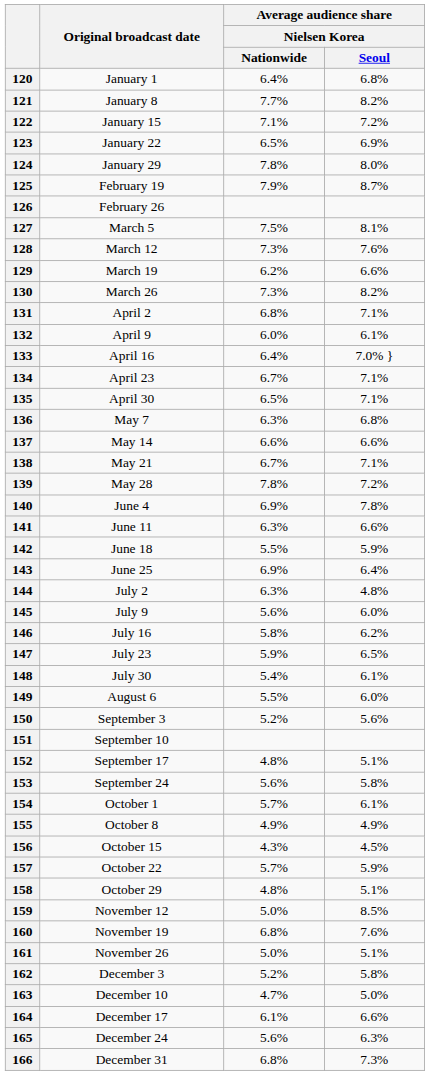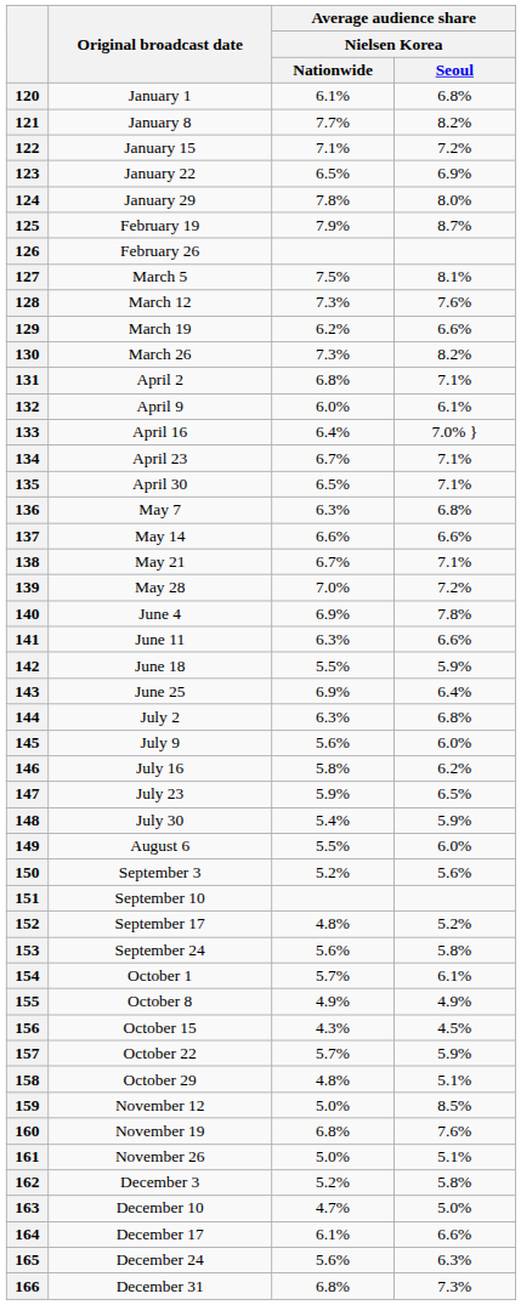 <table class="wikitable sortable" style="margin-left:auto; margin-right:auto; width:500px; text-align:center">
 <tr>
 <th scope="col" rowspan="3"></th>
 <th scope="col" rowspan="3">Original broadcast date</th>
 <th colspan="2" scope="col">Average audience share</th>
 </tr>
 <tr>
 <th scope="col" colspan="2">Nielsen Korea</th>
 </tr>
 <tr>
 <th scope="col" style="width:7em">Nationwide</th>
 <th scope="col" style="width:7em"><a href='#'>Seoul</a></th>
 </tr>
 <tr>
 <th scope="col">120</th>
 <td>January 1</td>
-<td>6.4% </td>
+<td>6.1% </td>
 <td>6.8% </td>
 </tr>
 <tr>
 <th scope="col">121</th>
 <td>January 8</td>
 <td>7.7% </td>
 <td>8.2% </td>
 </tr>
 <tr>
 <th scope="col">122</th>
 <td>January 15</td>
 <td>7.1% </td>
 <td>7.2% </td>
 </tr>
 <tr>
 <th scope="col">123</th>
 <td>January 22</td>
 <td>6.5% </td>
 <td>6.9% </td>
 </tr>
 <tr>
 <th scope="col">124</th>
 <td>January 29</td>
 <td>7.8% </td>
 <td>8.0% </td>
 </tr>
 <tr>
 <th scope="col">125</th>
 <td>February 19</td>
 <td>7.9% </td>
 <td>8.7% </td>
 </tr>
 <tr>
 <th scope="col">126</th>
 <td>February 26</td>
 <td><strong></strong> </td>
 <td><strong></strong> </td>
 </tr>
 <tr>
 <th scope="col">127</th>
 <td>March 5</td>
 <td>7.5% </td>
 <td>8.1% </td>
 </tr>
 <tr>
 <th scope="col">128</th>
 <td>March 12</td>
 <td>7.3% </td>
 <td>7.6% </td>
 </tr>
 <tr>
 <th scope="col">129</th>
 <td>March 19</td>
 <td>6.2% </td>
 <td>6.6% </td>
 </tr>
 <tr>
 <th scope="col">130</th>
 <td>March 26</td>
 <td>7.3% </td>
 <td>8.2% </td>
 </tr>
 <tr>
 <th scope="col">131</th>
 <td>April 2</td>
 <td>6.8% </td>
 <td>7.1% </td>
 </tr>
 <tr>
 <th scope="col">132</th>
 <td>April 9</td>
 <td>6.0% </td>
 <td>6.1% </td>
 </tr>
 <tr>
 <th scope="col">133</th>
 <td>April 16</td>
 <td>6.4% </td>
 <td>7.0% }</td>
 </tr>
 <tr>
 <th scope="col">134</th>
 <td>April 23</td>
 <td>6.7% </td>
 <td>7.1% </td>
 </tr>
 <tr>
 <th scope="col">135</th>
 <td>April 30</td>
 <td>6.5% </td>
 <td>7.1% </td>
 </tr>
 <tr>
 <th scope="col">136</th>
 <td>May 7</td>
 <td>6.3% </td>
 <td>6.8% </td>
 </tr>
 <tr>
 <th scope="col">137</th>
 <td>May 14</td>
 <td>6.6% </td>
 <td>6.6% </td>
 </tr>
 <tr>
 <th scope="col">138</th>
 <td>May 21</td>
 <td>6.7% </td>
 <td>7.1% </td>
 </tr>
 <tr>
 <th scope="col">139</th>
 <td>May 28</td>
-<td>7.8% </td>
+<td>7.0% </td>
 <td>7.2% </td>
 </tr>
 <tr>
 <th scope="col">140</th>
 <td>June 4</td>
 <td>6.9% </td>
 <td>7.8% </td>
 </tr>
 <tr>
 <th scope="col">141</th>
 <td>June 11</td>
 <td>6.3% </td>
 <td>6.6% </td>
 </tr>
 <tr>
 <th scope="col">142</th>
 <td>June 18</td>
 <td>5.5% </td>
 <td>5.9% </td>
 </tr>
 <tr>
 <th scope="col">143</th>
 <td>June 25</td>
 <td>6.9% </td>
 <td>6.4% </td>
 </tr>
 <tr>
 <th scope="col">144</th>
 <td>July 2</td>
 <td>6.3% </td>
-<td>4.8% </td>
+<td>6.8% </td>
 </tr>
 <tr>
 <th scope="col">145</th>
 <td>July 9</td>
 <td>5.6% </td>
 <td>6.0% </td>
 </tr>
 <tr>
 <th scope="col">146</th>
 <td>July 16</td>
 <td>5.8% </td>
 <td>6.2% </td>
 </tr>
 <tr>
 <th scope="col">147</th>
 <td>July 23</td>
 <td>5.9% </td>
 <td>6.5% </td>
 </tr>
 <tr>
 <th scope="col">148</th>
 <td>July 30</td>
 <td>5.4% </td>
-<td>6.1% </td>
+<td>5.9% </td>
 </tr>
 <tr>
 <th scope="col">149</th>
 <td>August 6</td>
 <td>5.5% </td>
 <td>6.0% </td>
 </tr>
 <tr>
 <th scope="col">150</th>
 <td>September 3</td>
 <td>5.2% </td>
 <td>5.6% </td>
 </tr>
 <tr>
 <th scope="col">151</th>
 <td>September 10</td>
 <td><strong></strong> </td>
 <td><strong></strong> </td>
 </tr>
 <tr>
 <th scope="col">152</th>
 <td>September 17</td>
 <td>4.8% </td>
-<td>5.1% </td>
+<td>5.2% </td>
 </tr>
 <tr>
 <th scope="col">153</th>
 <td>September 24</td>
 <td>5.6% </td>
 <td>5.8% </td>
 </tr>
 <tr>
 <th scope="col">154</th>
 <td>October 1</td>
 <td>5.7% </td>
 <td>6.1% </td>
 </tr>
 <tr>
 <th scope="col">155</th>
 <td>October 8</td>
 <td>4.9% </td>
 <td>4.9% </td>
 </tr>
 <tr>
 <th scope="col">156</th>
 <td>October 15</td>
 <td>4.3% </td>
 <td>4.5% </td>
 </tr>
 <tr>
 <th scope="col">157</th>
 <td>October 22</td>
 <td>5.7% </td>
 <td>5.9% </td>
 </tr>
 <tr>
 <th scope="col">158</th>
 <td>October 29</td>
 <td>4.8% </td>
 <td>5.1% </td>
 </tr>
 <tr>
 <th scope="col">159</th>
 <td>November 12</td>
 <td>5.0% </td>
 <td>8.5% </td>
 </tr>
 <tr>
 <th scope="col">160</th>
 <td>November 19</td>
 <td>6.8% </td>
 <td>7.6% </td>
 </tr>
 <tr>
 <th scope="col">161</th>
 <td>November 26</td>
 <td>5.0% </td>
 <td>5.1% </td>
 </tr>
 <tr>
 <th scope="col">162</th>
 <td>December 3</td>
 <td>5.2% </td>
 <td>5.8% </td>
 </tr>
 <tr>
 <th scope="col">163</th>
 <td>December 10</td>
 <td>4.7% </td>
 <td>5.0% </td>
 </tr>
 <tr>
 <th scope="col">164</th>
 <td>December 17</td>
 <td>6.1% </td>
 <td>6.6% </td>
 </tr>
 <tr>
 <th scope="col">165</th>
 <td>December 24</td>
 <td>5.6% </td>
 <td>6.3% </td>
 </tr>
 <tr>
 <th scope="col">166</th>
 <td>December 31</td>
 <td>6.8% </td>
 <td>7.3% </td>
 </tr>
 </table>
